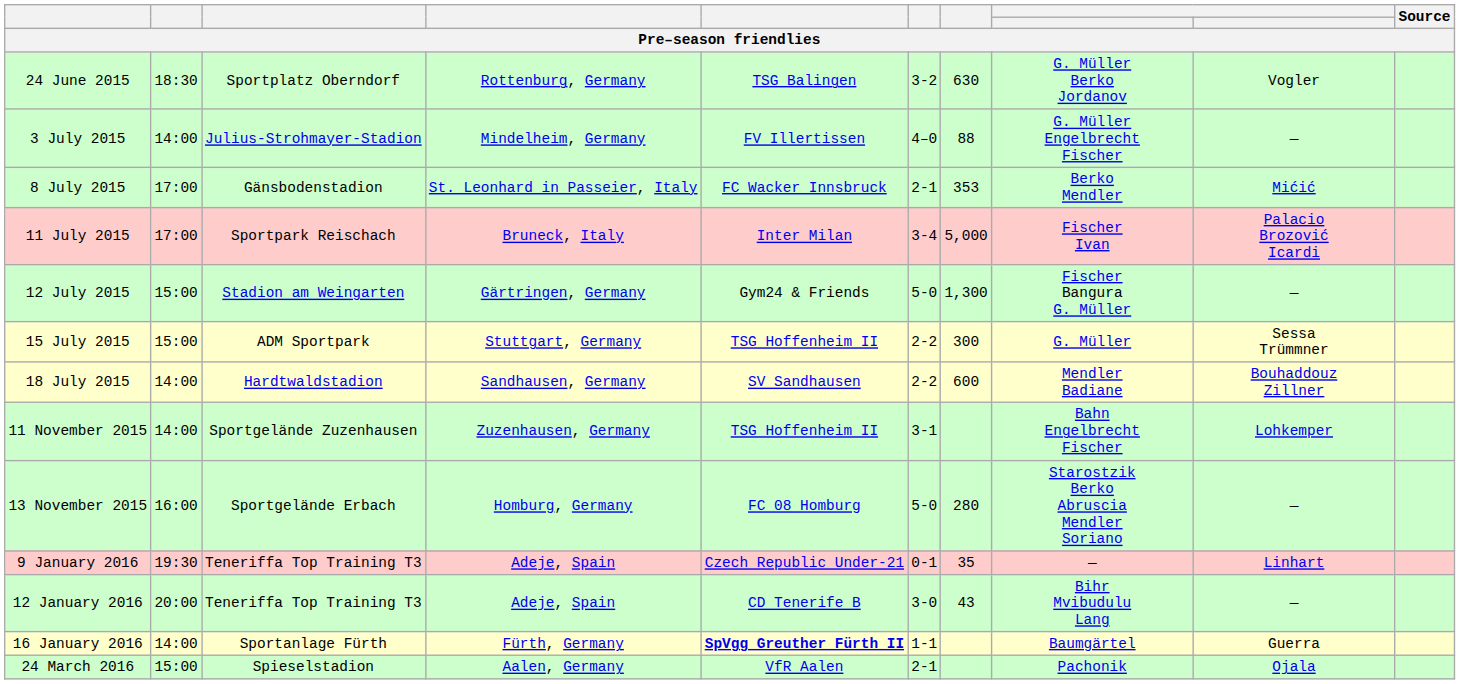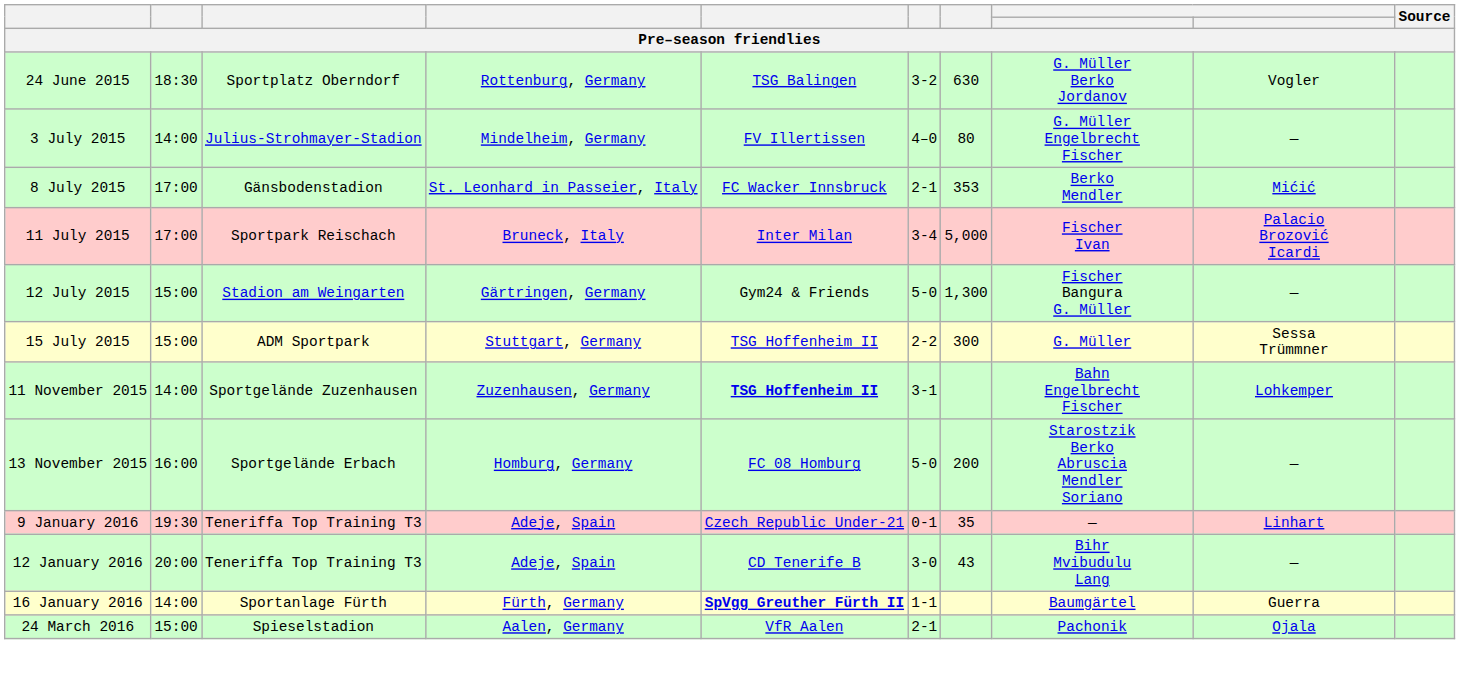 <table class="wikitable" Style="text-align: center;font-size:80%">
 <tr>
 <th rowspan="2" style="width:100px"></th>
 <th rowspan="2"></th>
 <th rowspan="2"></th>
 <th rowspan="2"></th>
 <th rowspan="2"></th>
 <th rowspan="2"></th>
 <th rowspan="2"></th>
 <th colspan="2"></th>
 <th rowspan="2">Source</th>
 </tr>
 <tr>
 <th style="width:140px"></th>
 <th style="width:140px"></th>
 </tr>
 <tr>
 <th colspan="10">Pre–season friendlies</th>
 </tr>
 <tr style="background:#cfc">
 <td>24 June 2015</td>
 <td>18:30</td>
 <td>Sportplatz Oberndorf</td>
 <td><a href='#'>Rottenburg</a>, <a href='#'>Germany</a></td>
 <td><a href='#'>TSG Balingen</a></td>
 <td>3-2</td>
 <td>630</td>
 <td><a href='#'>G. Müller</a> <br><a href='#'>Berko</a> <br><a href='#'>Jordanov</a> </td>
 <td>Vogler </td>
 <td></td>
 </tr>
 <tr style="background:#cfc">
 <td>3 July 2015</td>
 <td>14:00</td>
 <td><a href='#'>Julius-Strohmayer-Stadion</a></td>
 <td><a href='#'>Mindelheim</a>, <a href='#'>Germany</a></td>
 <td><a href='#'>FV Illertissen</a></td>
 <td>4–0</td>
-<td>88</td>
+<td>80</td>
 <td><a href='#'>G. Müller</a> <br><a href='#'>Engelbrecht</a> <br><a href='#'>Fischer</a> </td>
 <td>—</td>
 <td></td>
 </tr>
 <tr style="background:#cfc">
 <td>8 July 2015</td>
 <td>17:00</td>
 <td>Gänsbodenstadion</td>
 <td><a href='#'>St. Leonhard in Passeier</a>, <a href='#'>Italy</a></td>
 <td><a href='#'>FC Wacker Innsbruck</a></td>
 <td>2-1</td>
 <td>353</td>
 <td><a href='#'>Berko</a> <br><a href='#'>Mendler</a> </td>
 <td><a href='#'>Mićić</a> </td>
 <td></td>
 </tr>
 <tr style="background:#fcc">
 <td>11 July 2015</td>
 <td>17:00</td>
 <td>Sportpark Reischach</td>
 <td><a href='#'>Bruneck</a>, <a href='#'>Italy</a></td>
 <td><a href='#'>Inter Milan</a></td>
 <td>3-4</td>
 <td>5,000</td>
 <td><a href='#'>Fischer</a> <br><a href='#'>Ivan</a> </td>
 <td><a href='#'>Palacio</a> <br><a href='#'>Brozović</a> <br><a href='#'>Icardi</a> </td>
 <td></td>
 </tr>
 <tr style="background:#cfc">
 <td>12 July 2015</td>
 <td>15:00</td>
 <td><a href='#'>Stadion am Weingarten</a></td>
 <td><a href='#'>Gärtringen</a>, <a href='#'>Germany</a></td>
 <td>Gym24 & Friends</td>
 <td>5-0</td>
 <td>1,300</td>
 <td><a href='#'>Fischer</a> <br>Bangura <br><a href='#'>G. Müller</a> </td>
 <td>—</td>
 <td></td>
 </tr>
 <tr style="background:#ffc">
 <td>15 July 2015</td>
 <td>15:00</td>
 <td>ADM Sportpark</td>
 <td><a href='#'>Stuttgart</a>, <a href='#'>Germany</a></td>
 <td><a href='#'>TSG Hoffenheim II</a></td>
 <td>2-2</td>
 <td>300</td>
 <td><a href='#'>G. Müller</a> </td>
 <td>Sessa <br>Trümmner </td>
 <td></td>
 </tr>
-<tr style="background:#ffc">
-<td>18 July 2015</td>
-<td>14:00</td>
-<td><a href='#'>Hardtwaldstadion</a></td>
-<td><a href='#'>Sandhausen</a>, <a href='#'>Germany</a></td>
-<td><a href='#'>SV Sandhausen</a></td>
-<td>2-2</td>
-<td>600</td>
-<td><a href='#'>Mendler</a> <br><a href='#'>Badiane</a> </td>
-<td><a href='#'>Bouhaddouz</a> <br><a href='#'>Zillner</a> </td>
-<td></td>
-</tr>
 <tr style="background:#cfc">
 <td>11 November 2015</td>
 <td>14:00</td>
 <td>Sportgelände Zuzenhausen</td>
 <td><a href='#'>Zuzenhausen</a>, <a href='#'>Germany</a></td>
-<td><a href='#'>TSG Hoffenheim II</a></td>
+<td><strong><a href='#'>TSG Hoffenheim II</a></strong></td>
 <td>3-1</td>
 <td></td>
 <td><a href='#'>Bahn</a> <br><a href='#'>Engelbrecht</a> <br><a href='#'>Fischer</a> </td>
 <td><a href='#'>Lohkemper</a> </td>
 <td></td>
 </tr>
 <tr style="background:#cfc">
 <td>13 November 2015</td>
 <td>16:00</td>
 <td>Sportgelände Erbach</td>
 <td><a href='#'>Homburg</a>, <a href='#'>Germany</a></td>
 <td><a href='#'>FC 08 Homburg</a></td>
 <td>5-0</td>
-<td>280</td>
+<td>200</td>
 <td><a href='#'>Starostzik</a> <br><a href='#'>Berko</a> <br><a href='#'>Abruscia</a> <br><a href='#'>Mendler</a> <br><a href='#'>Soriano</a> </td>
 <td>—</td>
 <td></td>
 </tr>
 <tr style="background:#fcc">
 <td>9 January 2016</td>
 <td>19:30</td>
 <td>Teneriffa Top Training T3</td>
 <td><a href='#'>Adeje</a>, <a href='#'>Spain</a></td>
 <td><a href='#'>Czech Republic Under-21</a></td>
 <td>0-1</td>
 <td>35</td>
 <td>—</td>
 <td><a href='#'>Linhart</a> </td>
 <td></td>
 </tr>
 <tr style="background:#cfc">
 <td>12 January 2016</td>
 <td>20:00</td>
 <td>Teneriffa Top Training T3</td>
 <td><a href='#'>Adeje</a>, <a href='#'>Spain</a></td>
 <td><a href='#'>CD Tenerife B</a></td>
 <td>3-0</td>
 <td>43</td>
 <td><a href='#'>Bihr</a> <br><a href='#'>Mvibudulu</a> <br><a href='#'>Lang</a> </td>
 <td>—</td>
 <td></td>
 </tr>
 <tr style="background:#ffc">
 <td>16 January 2016</td>
 <td>14:00</td>
 <td>Sportanlage Fürth</td>
 <td><a href='#'>Fürth</a>, <a href='#'>Germany</a></td>
 <td><strong><a href='#'>SpVgg Greuther Fürth II</a></strong></td>
 <td>1-1</td>
 <td></td>
 <td><a href='#'>Baumgärtel</a> </td>
 <td>Guerra </td>
 <td></td>
 </tr>
 <tr style="background:#cfc">
 <td>24 March 2016</td>
 <td>15:00</td>
 <td>Spieselstadion</td>
 <td><a href='#'>Aalen</a>, <a href='#'>Germany</a></td>
 <td><a href='#'>VfR Aalen</a></td>
 <td>2-1</td>
 <td></td>
 <td><a href='#'>Pachonik</a> </td>
 <td><a href='#'>Ojala</a> </td>
 <td></td>
 </tr>
 </table>
